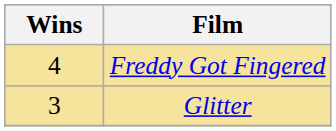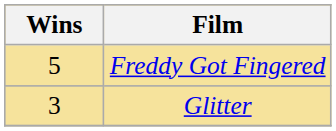 <table class="wikitable sortable" rowspan=2 style="text-align: center; background: #f6e39c">
 <tr>
 <th scope="col" width="55">Wins</th>
 <th scope="col" align="center">Film</th>
 </tr>
 <tr>
-<td>4</td>
+<td>5</td>
 <td><em><a href='#'>Freddy Got Fingered</a></em></td>
 </tr>
 <tr>
 <td>3</td>
 <td><em><a href='#'>Glitter</a></em></td>
 </tr>
 <tr>
 </tr>
 </table>
